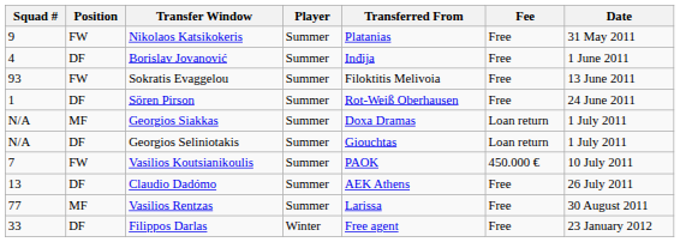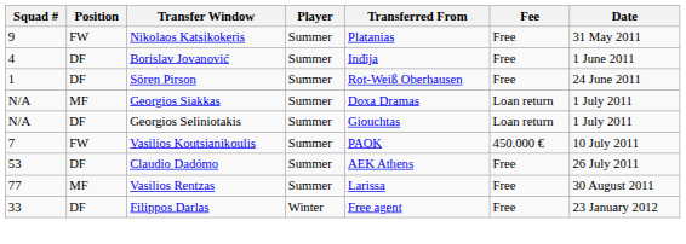 <table class="wikitable sortable" style="width:90%; text-align:center; font-size:95%; text-align:left;">
 <tr>
 <th><strong>Squad #</strong></th>
 <th><strong>Position</strong></th>
 <th><strong>Transfer Window</strong></th>
 <th><strong>Player</strong></th>
 <th><strong>Transferred From</strong></th>
 <th><strong>Fee</strong></th>
 <th><strong>Date</strong></th>
 </tr>
 <tr>
 <td>9</td>
 <td>FW</td>
 <td> <a href='#'>Nikolaos Katsikokeris</a></td>
 <td>Summer</td>
 <td> <a href='#'>Platanias</a></td>
 <td>Free</td>
 <td>31 May 2011</td>
 </tr>
 <tr>
 <td>4</td>
 <td>DF</td>
 <td> <a href='#'>Borislav Jovanović</a></td>
 <td>Summer</td>
 <td> <a href='#'>Inđija</a></td>
 <td>Free</td>
 <td>1 June 2011</td>
-</tr>
-<tr>
-<td>93</td>
-<td>FW</td>
-<td> Sokratis Evaggelou</td>
-<td>Summer</td>
-<td> Filoktitis Melivoia</td>
-<td>Free</td>
-<td>13 June 2011</td>
 </tr>
 <tr>
 <td>1</td>
 <td>DF</td>
 <td> <a href='#'>Sören Pirson</a></td>
 <td>Summer</td>
 <td> <a href='#'>Rot-Weiß Oberhausen</a></td>
 <td>Free</td>
 <td>24 June 2011</td>
 </tr>
 <tr>
 <td>N/A</td>
 <td>MF</td>
 <td> <a href='#'>Georgios Siakkas</a></td>
 <td>Summer</td>
 <td> <a href='#'>Doxa Dramas</a></td>
 <td>Loan return</td>
 <td>1 July 2011</td>
 </tr>
 <tr>
 <td>N/A</td>
 <td>DF</td>
 <td> Georgios Seliniotakis</td>
 <td>Summer</td>
 <td> <a href='#'>Giouchtas</a></td>
 <td>Loan return</td>
 <td>1 July 2011</td>
 </tr>
 <tr>
 <td>7</td>
 <td>FW</td>
 <td> <a href='#'>Vasilios Koutsianikoulis</a></td>
 <td>Summer</td>
 <td> <a href='#'>PAOK</a></td>
 <td> 450.000 €</td>
 <td>10 July 2011</td>
 </tr>
 <tr>
-<td>13</td>
+<td>53</td>
 <td>DF</td>
 <td>  <a href='#'>Claudio Dadómo</a></td>
 <td>Summer</td>
 <td> <a href='#'>AEK Athens</a></td>
 <td>Free</td>
 <td>26 July 2011</td>
 </tr>
 <tr>
 <td>77</td>
 <td>MF</td>
 <td> <a href='#'>Vasilios Rentzas</a></td>
 <td>Summer</td>
 <td> <a href='#'>Larissa</a></td>
 <td>Free</td>
 <td>30 August 2011</td>
 </tr>
 <tr>
 <td>33</td>
 <td>DF</td>
 <td> <a href='#'>Filippos Darlas</a></td>
 <td>Winter</td>
 <td><a href='#'>Free agent</a></td>
 <td>Free</td>
 <td>23 January 2012</td>
 </tr>
 </table>
